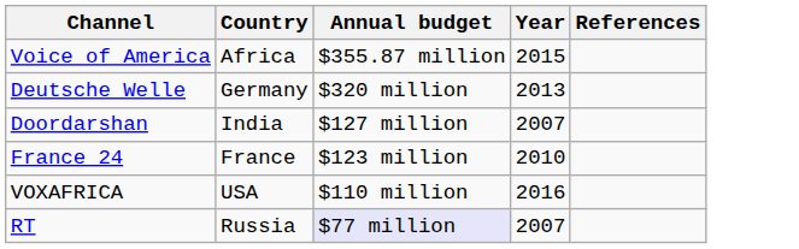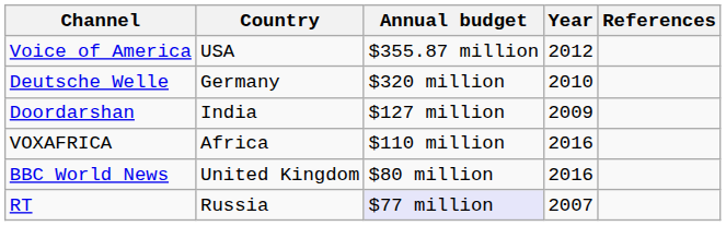 <table class="wikitable sortable">
 <tr>
 <th>Channel</th>
 <th>Country</th>
 <th>Annual budget</th>
 <th>Year</th>
 <th>References</th>
 </tr>
 <tr>
 <td><a href='#'>Voice of America</a></td>
-<td>Africa</td>
+<td>USA</td>
 <td>$355.87 million</td>
-<td>2015</td>
+<td>2012</td>
 <td></td>
 </tr>
 <tr>
 <td><a href='#'>Deutsche Welle</a></td>
 <td>Germany</td>
 <td>$320 million</td>
-<td>2013</td>
+<td>2010</td>
 <td></td>
 </tr>
 <tr>
 <td><a href='#'>Doordarshan</a></td>
 <td>India</td>
 <td>$127 million</td>
-<td>2007</td>
-<td></td>
-</tr>
-<tr>
-<td><a href='#'>France 24</a></td>
-<td>France</td>
-<td>$123 million</td>
-<td>2010</td>
+<td>2009</td>
 <td></td>
 </tr>
 <tr>
 <td>VOXAFRICA</td>
-<td>USA</td>
+<td>Africa</td>
 <td>$110 million</td>
+<td>2016</td>
+<td></td>
+</tr>
+<tr>
+<td><a href='#'>BBC World News</a></td>
+<td>United Kingdom</td>
+<td>$80 million</td>
 <td>2016</td>
 <td></td>
 </tr>
 <tr>
 <td><a href='#'>RT</a></td>
 <td>Russia</td>
 <td style="background: lavender;">$77 million</td>
 <td>2007</td>
 <td></td>
 </tr>
 </table>
